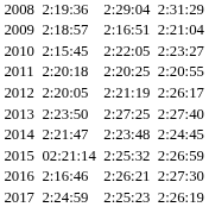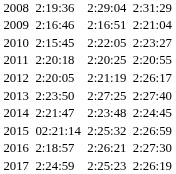 <table>
 <tr>
 <td>2008</td>
 <td></td>
 <td>2:19:36</td>
 <td></td>
 <td>2:29:04</td>
 <td></td>
 <td>2:31:29</td>
 </tr>
 <tr>
 <td>2009</td>
 <td></td>
-<td>2:18:57</td>
+<td>2:16:46</td>
 <td></td>
 <td>2:16:51</td>
 <td></td>
 <td>2:21:04</td>
 </tr>
 <tr>
 <td>2010</td>
 <td></td>
 <td>2:15:45</td>
 <td></td>
 <td>2:22:05</td>
 <td></td>
 <td>2:23:27</td>
 </tr>
 <tr>
 <td>2011</td>
 <td></td>
 <td>2:20:18</td>
 <td></td>
 <td>2:20:25</td>
 <td></td>
 <td>2:20:55</td>
 </tr>
 <tr>
 <td>2012</td>
 <td></td>
 <td>2:20:05</td>
 <td></td>
 <td>2:21:19</td>
 <td></td>
 <td>2:26:17</td>
 </tr>
 <tr>
 <td>2013</td>
 <td></td>
 <td>2:23:50</td>
 <td></td>
 <td>2:27:25</td>
 <td></td>
 <td>2:27:40</td>
 </tr>
 <tr>
 <td>2014</td>
 <td></td>
 <td>2:21:47</td>
 <td></td>
 <td>2:23:48</td>
 <td></td>
 <td>2:24:45</td>
 </tr>
 <tr>
 <td>2015</td>
 <td></td>
 <td>02:21:14</td>
 <td></td>
 <td>2:25:32</td>
 <td></td>
 <td>2:26:59</td>
 </tr>
 <tr>
 <td>2016</td>
 <td></td>
-<td>2:16:46</td>
+<td>2:18:57</td>
 <td></td>
 <td>2:26:21</td>
 <td></td>
 <td>2:27:30</td>
 </tr>
 <tr>
 <td>2017</td>
 <td></td>
 <td>2:24:59</td>
 <td></td>
 <td>2:25:23</td>
 <td></td>
 <td>2:26:19</td>
 </tr>
 </table>
